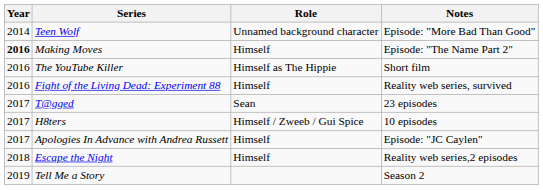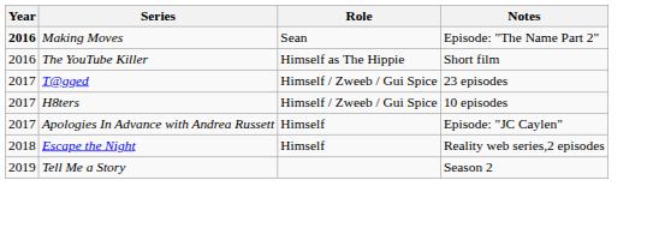 <table class="wikitable sortable">
 <tr>
 <th>Year</th>
 <th>Series</th>
 <th>Role</th>
 <th class="unsortable">Notes</th>
 </tr>
 <tr>
-<td>2014</td>
-<td><em><a href='#'>Teen Wolf</a></em></td>
-<td>Unnamed background character</td>
-<td>Episode: "More Bad Than Good"</td>
-</tr>
-<tr>
 <td><strong>2016</strong></td>
 <td><em>Making Moves</em></td>
-<td>Himself</td>
+<td>Sean</td>
 <td>Episode: "The Name Part 2"</td>
 </tr>
 <tr>
 <td>2016</td>
 <td><em>The YouTube Killer</em></td>
 <td>Himself as The Hippie</td>
 <td>Short film</td>
 </tr>
 <tr>
-<td>2016</td>
-<td><em><a href='#'>Fight of the Living Dead: Experiment 88</a></em></td>
-<td>Himself</td>
-<td>Reality web series, survived</td>
-</tr>
-<tr>
 <td>2017</td>
 <td><em><a href='#'>T@gged</a></em></td>
-<td>Sean</td>
+<td>Himself / Zweeb / Gui Spice</td>
 <td>23 episodes</td>
 </tr>
 <tr>
 <td>2017</td>
 <td><em>H8ters</em></td>
 <td>Himself / Zweeb / Gui Spice</td>
 <td>10 episodes</td>
 </tr>
 <tr>
 <td>2017</td>
 <td><em>Apologies In Advance with Andrea Russett</em></td>
 <td>Himself</td>
 <td>Episode: "JC Caylen"</td>
 </tr>
 <tr>
 <td>2018</td>
 <td><em><a href='#'>Escape the Night</a></em></td>
 <td>Himself</td>
 <td>Reality web series,2 episodes</td>
 </tr>
 <tr>
 <td>2019</td>
 <td><em>Tell Me a Story</em></td>
 <td></td>
 <td>Season 2</td>
 </tr>
 </table>
